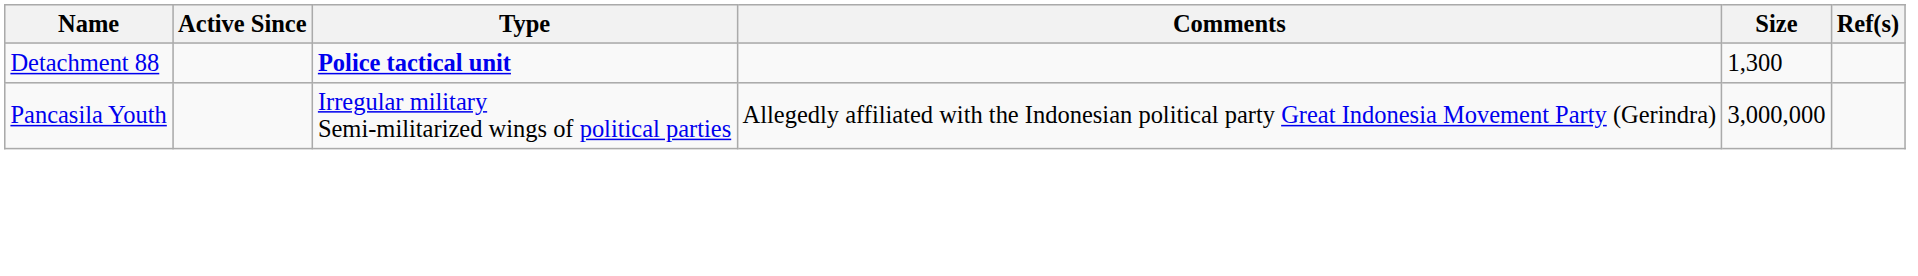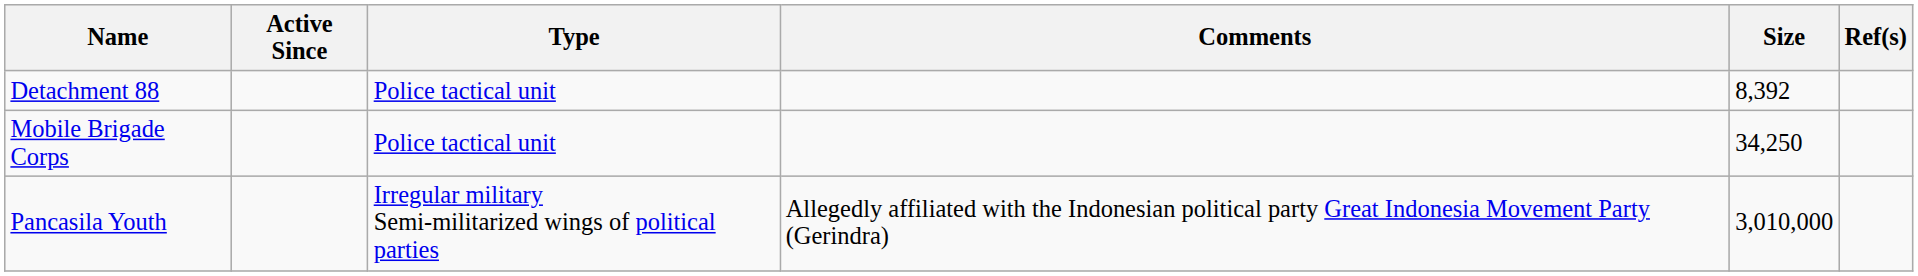 <table class="wikitable plainrowheaders">
 <tr>
 <th scope="col">Name</th>
 <th scope="col">Active Since</th>
 <th scope="col">Type</th>
 <th scope="col">Comments</th>
 <th scope="col">Size</th>
 <th scope="col">Ref(s)</th>
 </tr>
 <tr>
 <td><a href='#'>Detachment 88</a></td>
 <td></td>
-<td><strong><a href='#'>Police tactical unit</a></strong></td>
+<td><a href='#'>Police tactical unit</a></td>
 <td></td>
-<td>1,300</td>
+<td>8,392</td>
+<td></td>
+</tr>
+<tr>
+<td><a href='#'>Mobile Brigade Corps</a></td>
+<td></td>
+<td><a href='#'>Police tactical unit</a></td>
+<td></td>
+<td>34,250 </td>
 <td></td>
 </tr>
 <tr>
 <td><a href='#'>Pancasila Youth</a></td>
 <td></td>
 <td><a href='#'>Irregular military</a><br>Semi-militarized wings of <a href='#'>political parties</a></td>
 <td>Allegedly affiliated with the Indonesian political party <a href='#'>Great Indonesia Movement Party</a> (Gerindra)</td>
-<td>3,000,000 </td>
+<td>3,010,000 </td>
 <td></td>
 </tr>
 </table>
